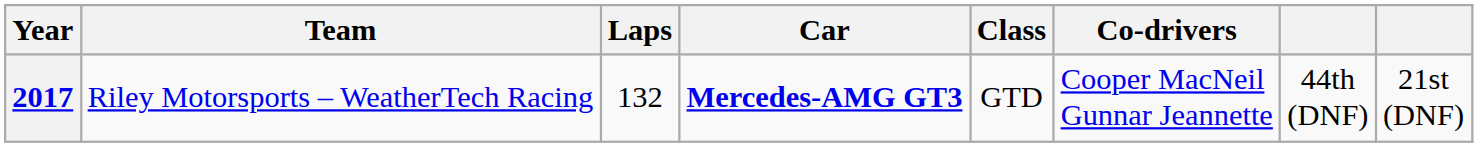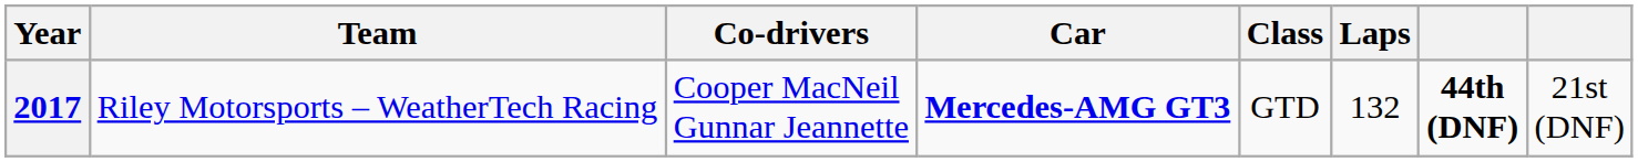 <table class="wikitable" style="font-size:85%; text-align:center">
 <tr>
 <th>Year</th>
 <th>Team</th>
-<th>Laps</th>
+<th>Co-drivers</th>
 <th>Car</th>
 <th>Class</th>
-<th>Co-drivers</th>
+<th>Laps</th>
 <th></th>
 <th></th>
 </tr>
 <tr>
 <th><a href='#'>2017</a></th>
 <td align=left><a href='#'>Riley Motorsports – WeatherTech Racing</a></td>
-<td>132</td>
+<td align=left> <a href='#'>Cooper MacNeil</a><br> <a href='#'>Gunnar Jeannette</a></td>
 <td align=left><strong><a href='#'>Mercedes-AMG GT3</a></strong></td>
 <td>GTD</td>
-<td align=left> <a href='#'>Cooper MacNeil</a><br> <a href='#'>Gunnar Jeannette</a></td>
-<td>44th<br>(DNF)</td>
+<td>132</td>
+<td><strong>44th<br>(DNF)</strong></td>
 <td>21st<br>(DNF)</td>
 </tr>
 </table>
